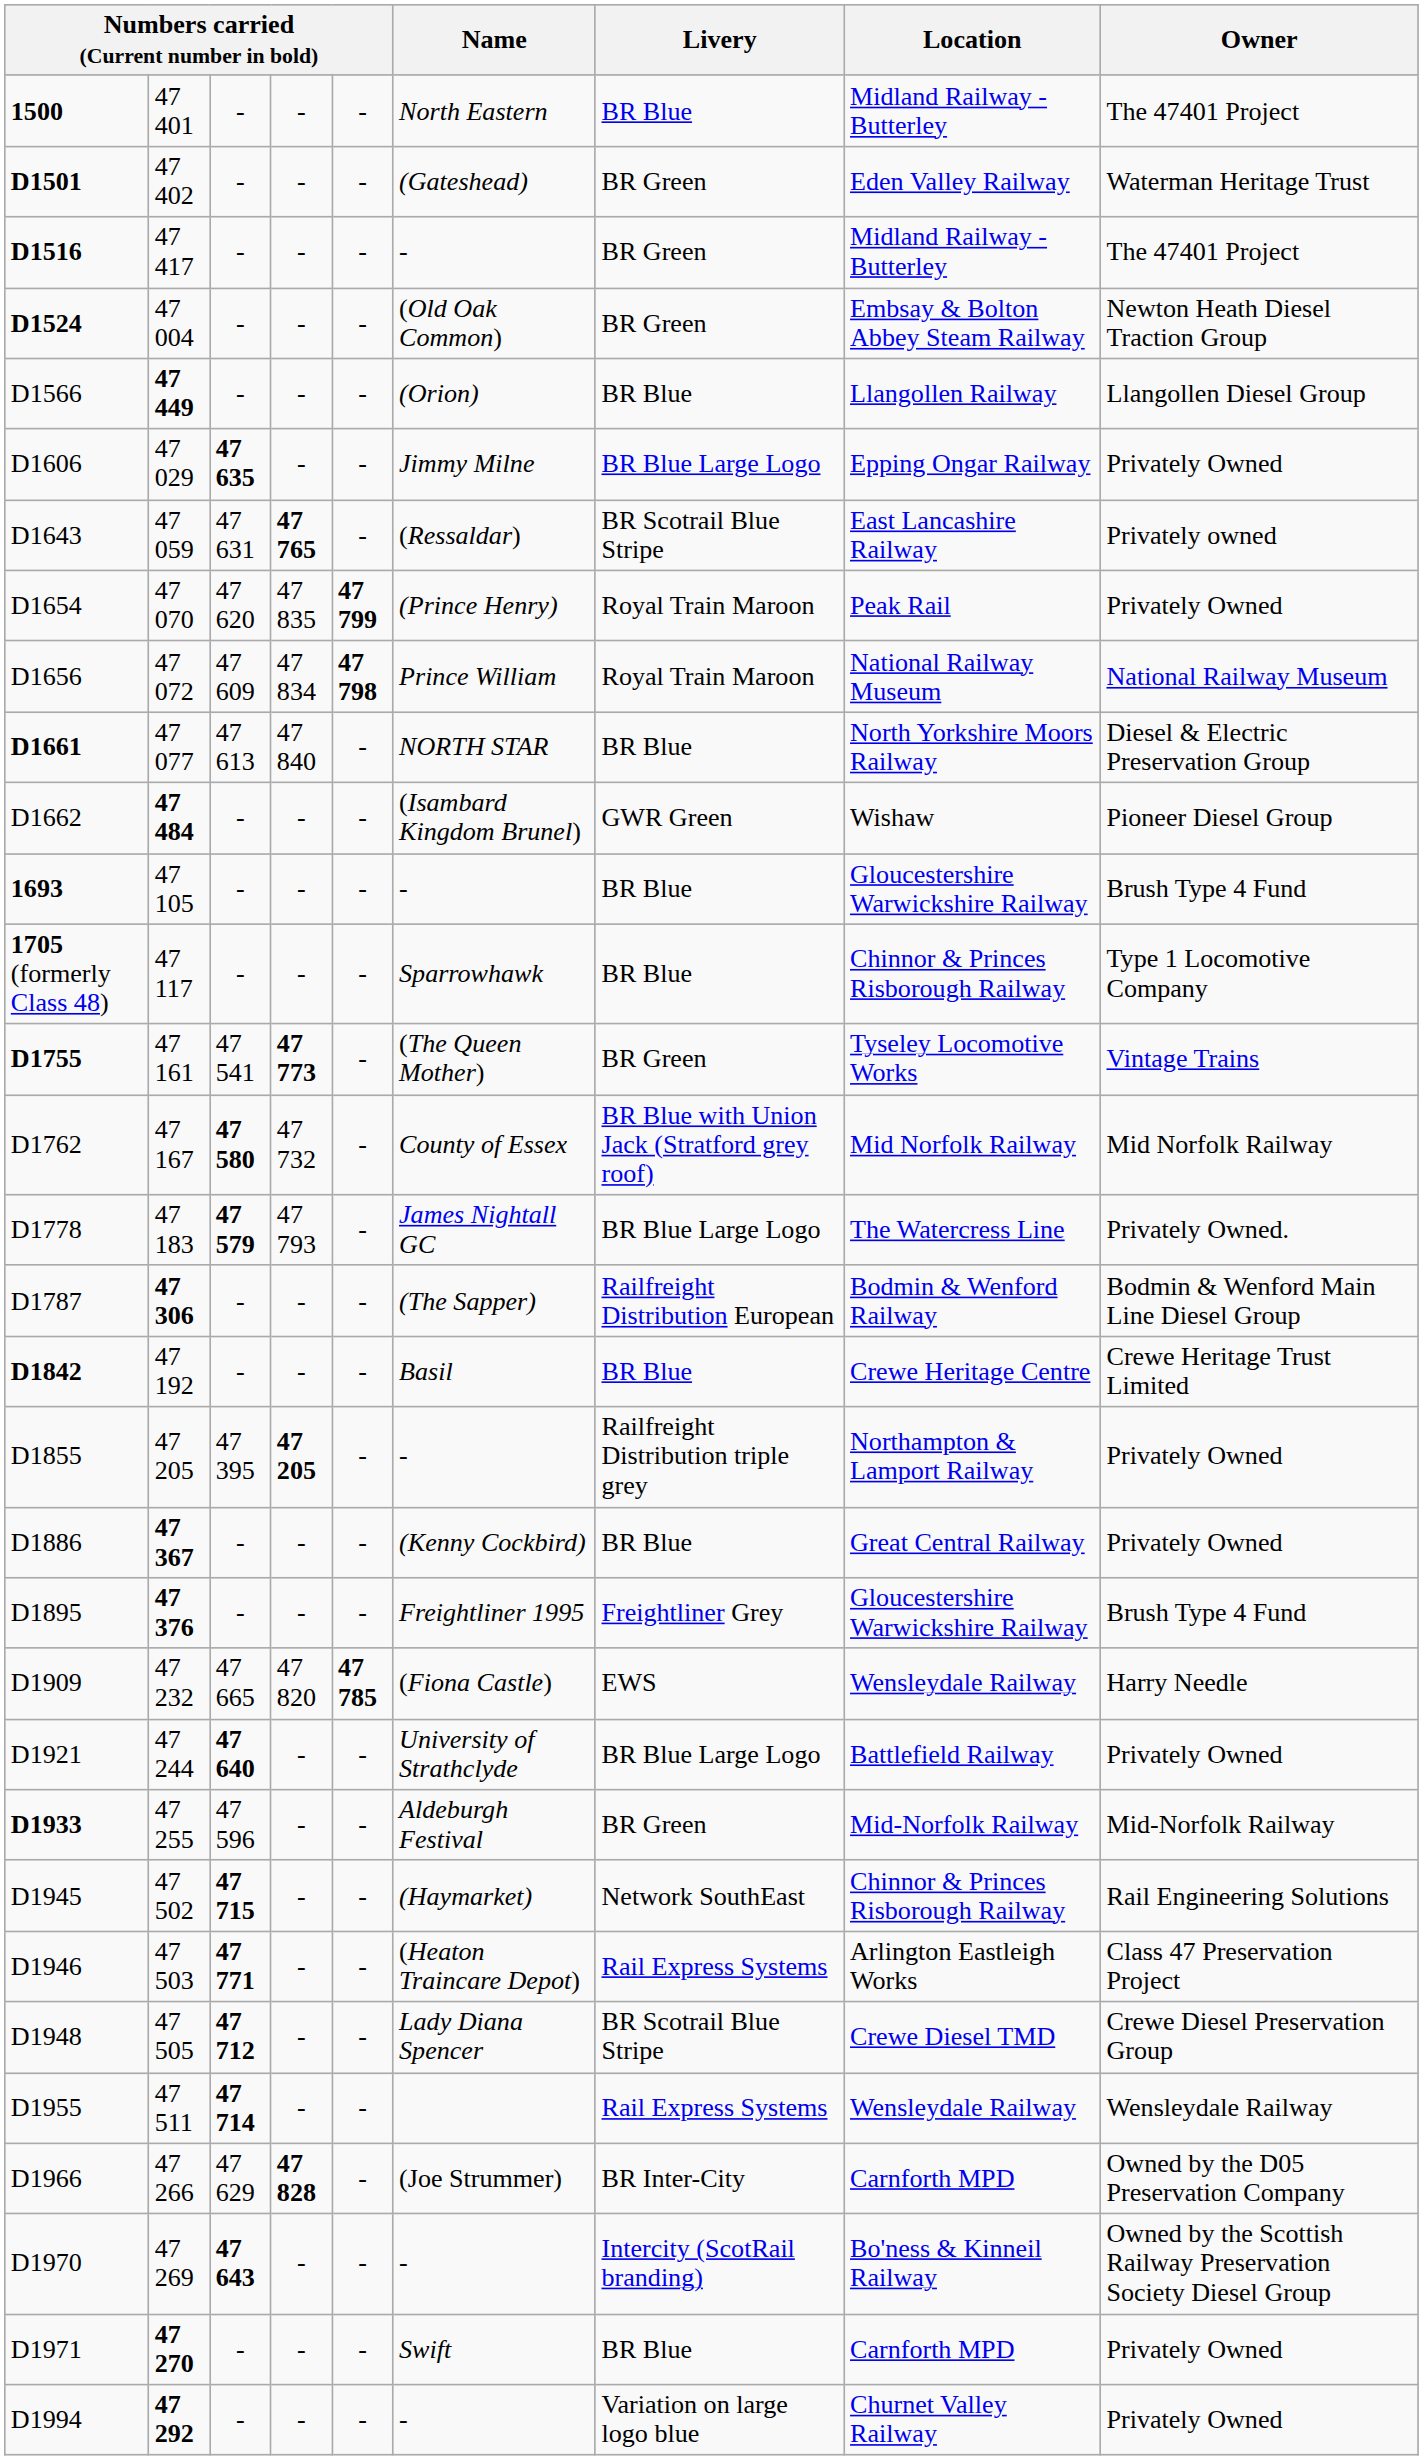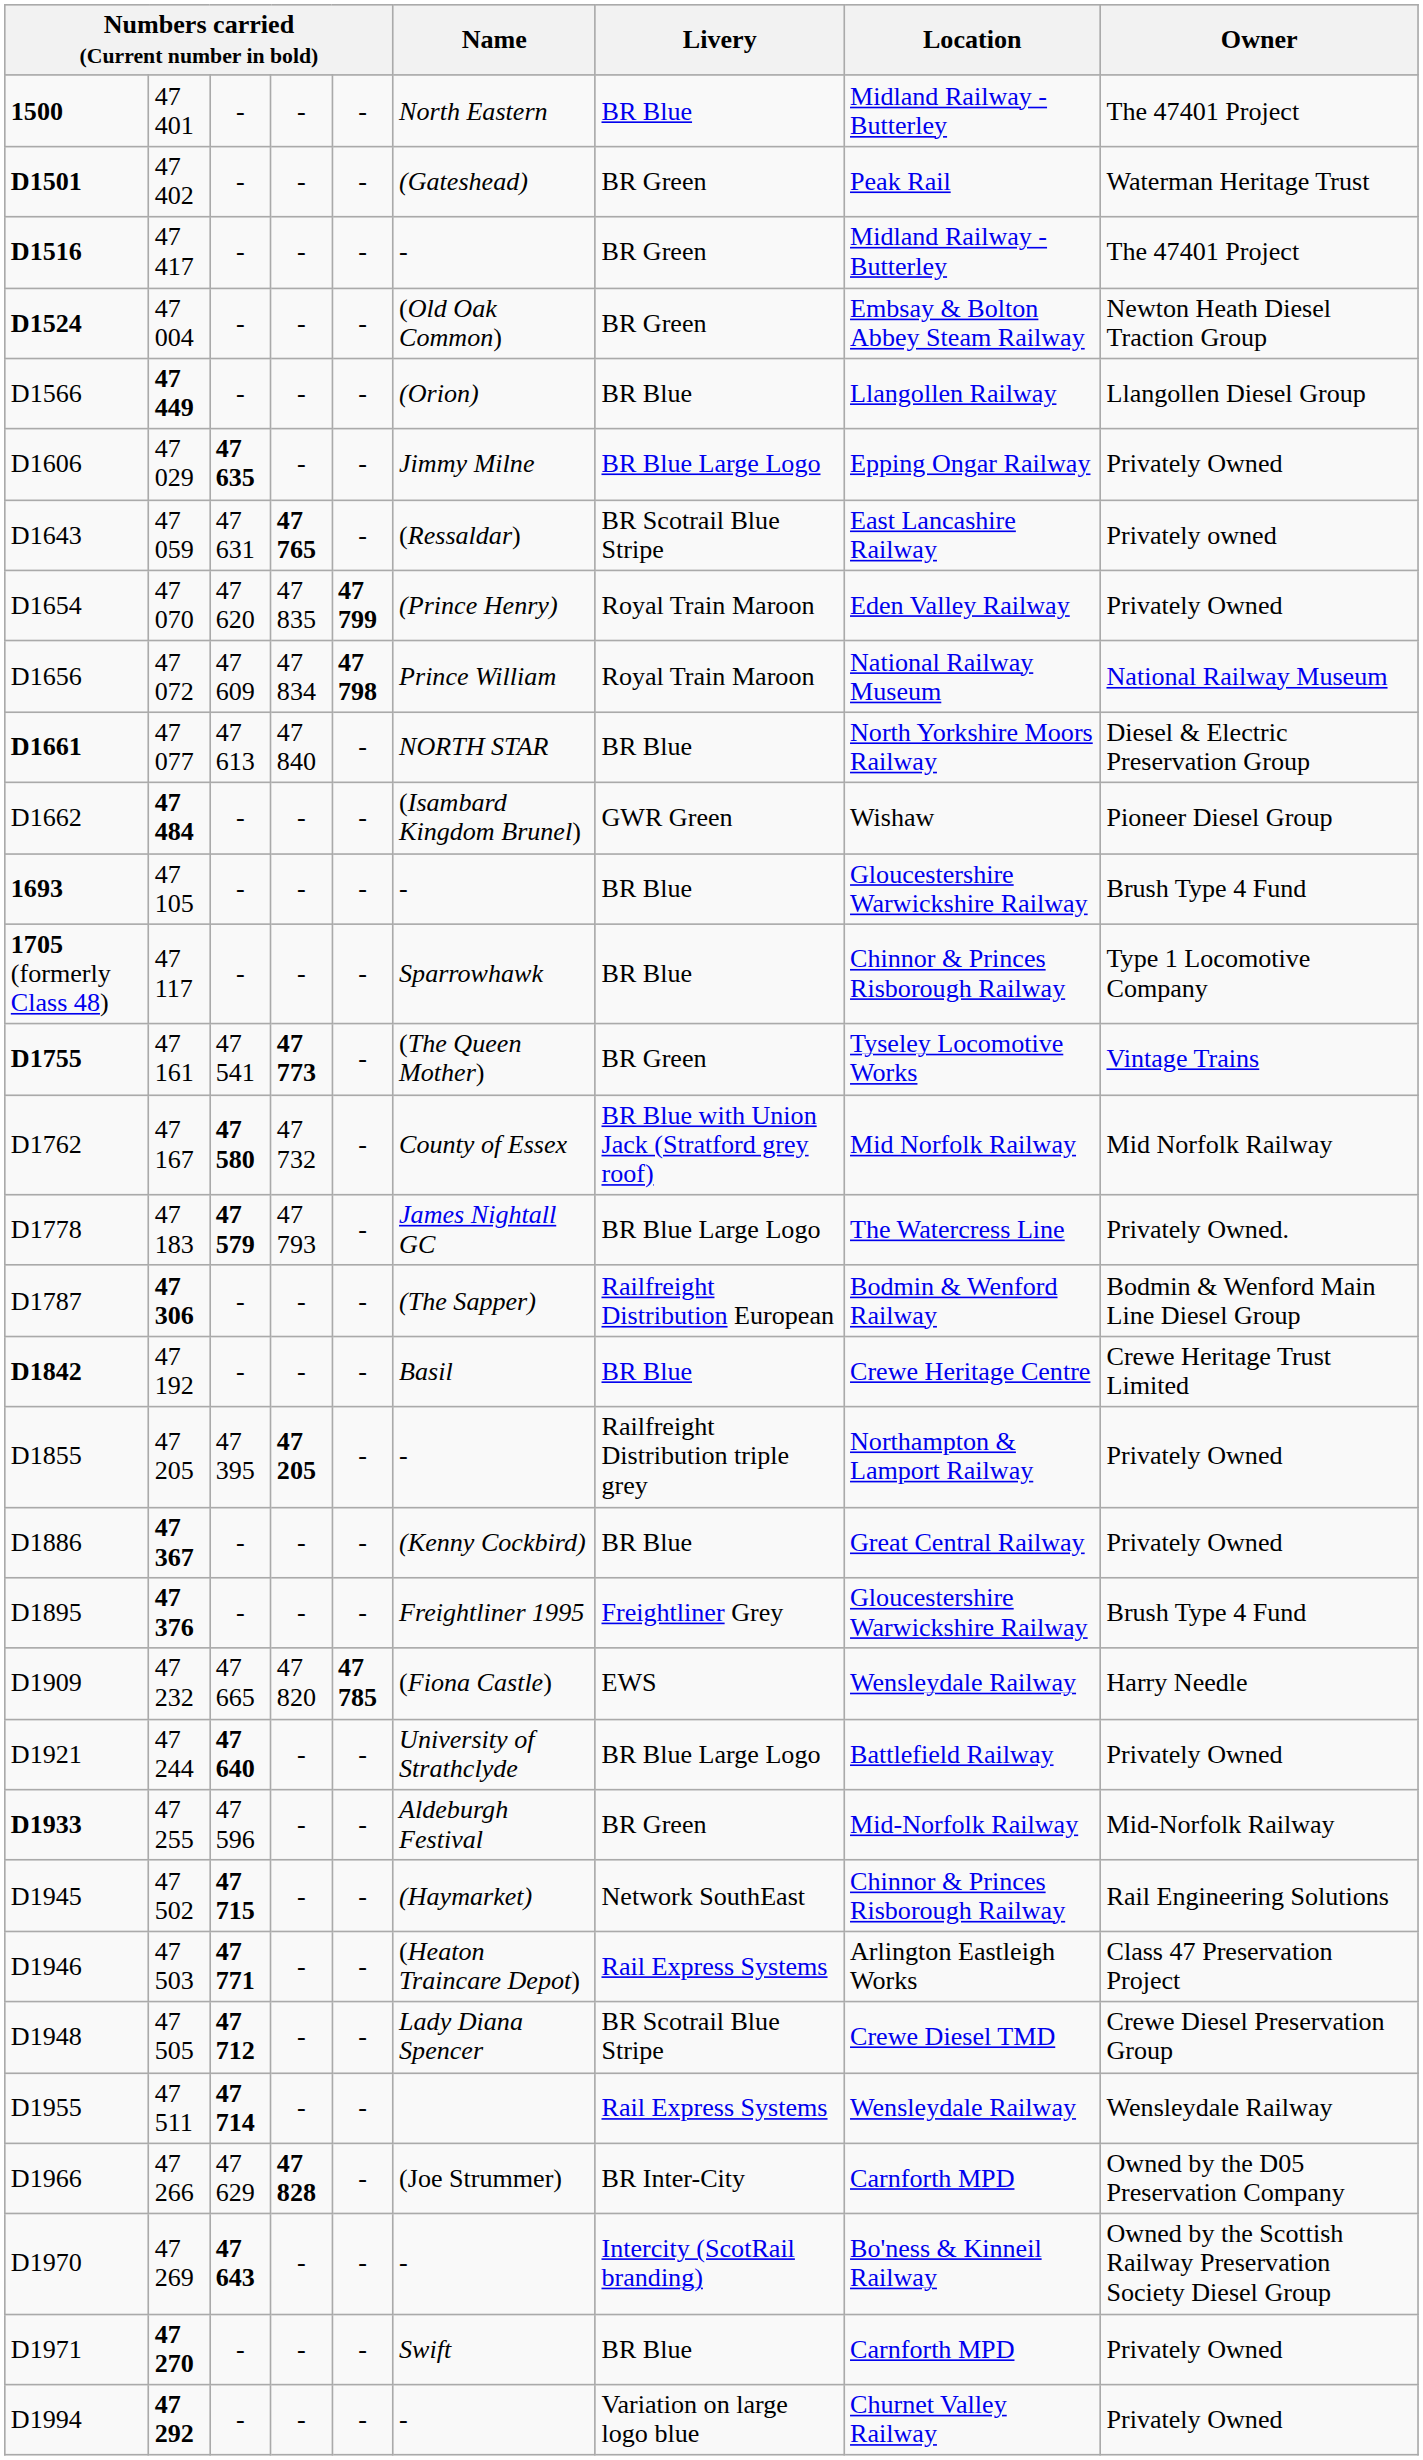 <table class="wikitable">
 <tr>
 <th colspan=5>Numbers carried<br><small>(Current number in bold)</small></th>
 <th align=left>Name</th>
 <th align=left>Livery</th>
 <th align=left>Location</th>
 <th align=left>Owner</th>
 </tr>
 <tr>
 <td><strong>1500</strong></td>
 <td>47 401</td>
 <td align=center>-</td>
 <td align=center>-</td>
 <td align=center>-</td>
 <td><em>North Eastern</em></td>
 <td><a href='#'>BR Blue</a></td>
 <td><a href='#'>Midland Railway - Butterley</a></td>
 <td>The 47401 Project</td>
 </tr>
 <tr>
 <td><strong>D1501</strong></td>
 <td>47 402</td>
 <td align=center>-</td>
 <td align=center>-</td>
 <td align=center>-</td>
 <td><em>(Gateshead)</em></td>
 <td>BR Green</td>
-<td><a href='#'>Eden Valley Railway</a></td>
+<td><a href='#'>Peak Rail</a></td>
 <td>Waterman Heritage Trust</td>
 </tr>
 <tr>
 <td><strong>D1516</strong></td>
 <td>47 417</td>
 <td align=center>-</td>
 <td align=center>-</td>
 <td align=center>-</td>
 <td align=left>-</td>
 <td>BR Green</td>
 <td><a href='#'>Midland Railway - Butterley</a></td>
 <td>The 47401 Project</td>
 </tr>
 <tr>
 <td><strong>D1524</strong></td>
 <td>47 004</td>
 <td align=center>-</td>
 <td align=center>-</td>
 <td align=center>-</td>
 <td align=left>(<em>Old Oak Common</em>)</td>
 <td>BR Green</td>
 <td><a href='#'>Embsay & Bolton Abbey Steam Railway</a></td>
 <td>Newton Heath Diesel Traction Group</td>
 </tr>
 <tr>
 <td>D1566</td>
 <td><strong>47 449</strong></td>
 <td align=center>-</td>
 <td align=center>-</td>
 <td align=center>-</td>
 <td><em>(Orion)</em></td>
 <td>BR Blue</td>
 <td><a href='#'>Llangollen Railway</a></td>
 <td>Llangollen Diesel Group</td>
 </tr>
 <tr>
 <td>D1606</td>
 <td>47 029</td>
 <td><strong>47 635</strong></td>
 <td align=center>-</td>
 <td align=center>-</td>
 <td><em>Jimmy Milne</em></td>
 <td><a href='#'>BR Blue Large Logo</a></td>
 <td><a href='#'>Epping Ongar Railway</a></td>
 <td>Privately Owned</td>
 </tr>
 <tr>
 <td>D1643</td>
 <td>47 059</td>
 <td>47 631</td>
 <td><strong>47 765</strong></td>
 <td align=center>-</td>
 <td>(<em>Ressaldar</em>)</td>
 <td>BR Scotrail Blue Stripe</td>
 <td><a href='#'>East Lancashire Railway</a></td>
 <td>Privately owned</td>
 </tr>
 <tr>
 <td>D1654</td>
 <td>47 070</td>
 <td>47 620</td>
 <td>47 835</td>
 <td><strong>47 799</strong></td>
 <td><em>(Prince Henry)</em></td>
 <td>Royal Train Maroon</td>
-<td><a href='#'>Peak Rail</a></td>
+<td><a href='#'>Eden Valley Railway</a></td>
 <td>Privately Owned</td>
 </tr>
 <tr>
 <td>D1656</td>
 <td>47 072</td>
 <td>47 609</td>
 <td>47 834</td>
 <td><strong>47 798</strong></td>
 <td><em>Prince William</em></td>
 <td>Royal Train Maroon</td>
 <td><a href='#'>National Railway Museum</a></td>
 <td><a href='#'>National Railway Museum</a></td>
 </tr>
 <tr>
 <td><strong>D1661</strong></td>
 <td>47 077</td>
 <td>47 613</td>
 <td>47 840</td>
 <td align=center>-</td>
 <td><em>NORTH STAR</em></td>
 <td>BR Blue</td>
 <td><a href='#'>North Yorkshire Moors Railway</a></td>
 <td>Diesel & Electric Preservation Group</td>
 </tr>
 <tr>
 <td>D1662</td>
 <td><strong>47 484</strong></td>
 <td align=center>-</td>
 <td align=center>-</td>
 <td align=center>-</td>
 <td>(<em>Isambard Kingdom Brunel</em>)</td>
 <td>GWR Green</td>
 <td>Wishaw</td>
 <td>Pioneer Diesel Group</td>
 </tr>
 <tr>
 <td><strong>1693</strong></td>
 <td>47 105</td>
 <td align=center>-</td>
 <td align=center>-</td>
 <td align=center>-</td>
 <td align=left>-</td>
 <td>BR Blue</td>
 <td><a href='#'>Gloucestershire Warwickshire Railway</a></td>
 <td>Brush Type 4 Fund</td>
 </tr>
 <tr>
 <td><strong>1705</strong><br>(formerly <a href='#'>Class 48</a>)</td>
 <td>47 117</td>
 <td align=center>-</td>
 <td align=center>-</td>
 <td align=center>-</td>
 <td><em>Sparrowhawk</em></td>
 <td>BR Blue</td>
 <td><a href='#'>Chinnor & Princes Risborough  Railway</a></td>
 <td>Type 1 Locomotive Company</td>
 </tr>
 <tr>
 <td><strong>D1755</strong></td>
 <td>47 161</td>
 <td>47 541</td>
 <td><strong>47 773</strong></td>
 <td align=center>-</td>
 <td>(<em>The Queen Mother</em>)</td>
 <td>BR Green</td>
 <td><a href='#'>Tyseley Locomotive Works</a></td>
 <td><a href='#'>Vintage Trains</a></td>
 </tr>
 <tr>
 <td>D1762</td>
 <td>47 167</td>
 <td><strong>47 580</strong></td>
 <td>47 732</td>
 <td align=center>-</td>
 <td align=left><em>County of Essex</em></td>
 <td><a href='#'>BR Blue with Union Jack (Stratford grey roof)</a></td>
 <td><a href='#'>Mid Norfolk Railway</a></td>
 <td>Mid Norfolk Railway</td>
 </tr>
 <tr>
 <td>D1778</td>
 <td>47 183</td>
 <td><strong>47 579</strong></td>
 <td>47 793</td>
 <td align=center>-</td>
 <td align=left><em><a href='#'>James Nightall</a> GC</em></td>
 <td>BR Blue Large Logo</td>
 <td><a href='#'>The Watercress Line</a></td>
 <td>Privately Owned.</td>
 </tr>
 <tr>
 <td>D1787</td>
 <td><strong>47 306</strong></td>
 <td align=center>-</td>
 <td align=center>-</td>
 <td align=center>-</td>
 <td align=left><em>(The Sapper)</em></td>
 <td><a href='#'>Railfreight Distribution</a> European</td>
 <td><a href='#'>Bodmin & Wenford Railway</a></td>
 <td>Bodmin & Wenford Main Line Diesel Group</td>
 </tr>
 <tr>
 <td><strong>D1842</strong></td>
 <td>47 192</td>
 <td align=center>-</td>
 <td align=center>-</td>
 <td align=center>-</td>
 <td><em>Basil</em></td>
 <td><a href='#'>BR Blue</a></td>
 <td><a href='#'>Crewe Heritage Centre</a></td>
 <td>Crewe Heritage Trust Limited</td>
 </tr>
 <tr>
 <td>D1855</td>
 <td>47 205</td>
 <td>47 395</td>
 <td><strong>47 205</strong></td>
 <td align=center>-</td>
 <td align=left>-</td>
 <td>Railfreight Distribution triple grey</td>
 <td><a href='#'>Northampton & Lamport Railway</a></td>
 <td>Privately Owned</td>
 </tr>
 <tr>
 <td>D1886</td>
 <td><strong>47 367</strong></td>
 <td align=center>-</td>
 <td align=center>-</td>
 <td align=center>-</td>
 <td><em>(Kenny Cockbird)</em></td>
 <td>BR Blue</td>
 <td><a href='#'>Great Central Railway</a></td>
 <td>Privately Owned</td>
 </tr>
 <tr>
 <td>D1895</td>
 <td><strong>47 376</strong></td>
 <td align=center>-</td>
 <td align=center>-</td>
 <td align=center>-</td>
 <td><em>Freightliner 1995</em></td>
 <td><a href='#'>Freightliner</a> Grey</td>
 <td><a href='#'>Gloucestershire Warwickshire Railway</a></td>
 <td>Brush Type 4 Fund </td>
 </tr>
 <tr>
 <td>D1909</td>
 <td>47 232</td>
 <td>47 665</td>
 <td>47 820</td>
 <td><strong>47 785</strong></td>
 <td>(<em>Fiona Castle</em>)</td>
 <td>EWS</td>
 <td><a href='#'>Wensleydale Railway</a></td>
 <td>Harry Needle</td>
 </tr>
 <tr>
 <td>D1921</td>
 <td>47 244</td>
 <td><strong>47 640</strong></td>
 <td align=center>-</td>
 <td align=center>-</td>
 <td><em>University of Strathclyde</em></td>
 <td>BR Blue Large Logo</td>
 <td><a href='#'>Battlefield Railway</a></td>
 <td>Privately Owned</td>
 </tr>
 <tr>
 <td><strong>D1933</strong></td>
 <td>47 255</td>
 <td>47 596</td>
 <td align=center>-</td>
 <td align=center>-</td>
 <td><em>Aldeburgh Festival</em></td>
 <td>BR Green</td>
 <td><a href='#'>Mid-Norfolk Railway</a></td>
 <td>Mid-Norfolk Railway</td>
 </tr>
 <tr>
 <td>D1945</td>
 <td>47 502</td>
 <td><strong>47 715</strong></td>
 <td align=center>-</td>
 <td align=center>-</td>
 <td><em>(Haymarket)</em></td>
 <td>Network SouthEast</td>
 <td><a href='#'>Chinnor & Princes Risborough Railway </a></td>
 <td>Rail Engineering Solutions</td>
 </tr>
 <tr>
 <td>D1946</td>
 <td>47 503</td>
 <td><strong>47 771</strong></td>
 <td align=center>-</td>
 <td align=center>-</td>
 <td>(<em>Heaton Traincare Depot</em>)</td>
 <td><a href='#'>Rail Express Systems</a></td>
 <td>Arlington Eastleigh Works</td>
 <td>Class 47 Preservation Project</td>
 </tr>
 <tr>
 <td>D1948</td>
 <td>47 505</td>
 <td><strong>47 712</strong></td>
 <td align=center>-</td>
 <td align=center>-</td>
 <td><em>Lady Diana Spencer</em></td>
 <td>BR Scotrail Blue Stripe</td>
 <td><a href='#'>Crewe Diesel TMD</a></td>
 <td>Crewe Diesel Preservation Group</td>
 </tr>
 <tr>
 <td>D1955</td>
 <td>47 511</td>
 <td><strong>47 714</strong></td>
 <td align="center">-</td>
 <td align="center">-</td>
 <td></td>
 <td><a href='#'>Rail Express Systems</a></td>
 <td><a href='#'>Wensleydale Railway</a></td>
 <td>Wensleydale Railway</td>
 </tr>
 <tr>
 <td>D1966</td>
 <td>47 266</td>
 <td>47 629</td>
 <td><strong>47 828</strong></td>
 <td align=center>-</td>
 <td>(Joe Strummer)</td>
 <td>BR Inter-City</td>
 <td><a href='#'>Carnforth MPD</a></td>
 <td>Owned by the D05 Preservation Company</td>
 </tr>
 <tr>
 <td>D1970</td>
 <td>47 269</td>
 <td><strong>47 643</strong></td>
 <td align=center>-</td>
 <td align=center>-</td>
 <td align=left>-</td>
 <td><a href='#'>Intercity (ScotRail branding)</a></td>
 <td><a href='#'>Bo'ness & Kinneil Railway</a></td>
 <td>Owned by the Scottish Railway Preservation Society Diesel Group</td>
 </tr>
 <tr>
 <td>D1971</td>
 <td><strong>47 270</strong></td>
 <td align=center>-</td>
 <td align=center>-</td>
 <td align=center>-</td>
 <td><em>Swift</em></td>
 <td>BR Blue</td>
 <td><a href='#'>Carnforth MPD</a></td>
 <td>Privately Owned</td>
 </tr>
 <tr>
 <td>D1994</td>
 <td><strong>47 292</strong></td>
 <td align=center>-</td>
 <td align=center>-</td>
 <td align=center>-</td>
 <td align=left>-</td>
 <td>Variation on large logo blue</td>
 <td><a href='#'>Churnet Valley Railway</a></td>
 <td>Privately Owned</td>
 </tr>
 </table>
